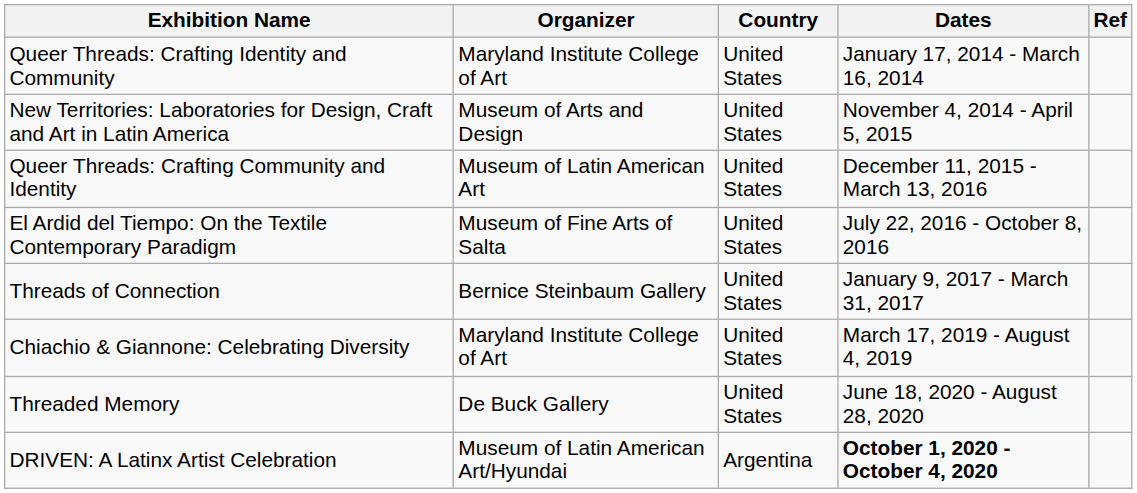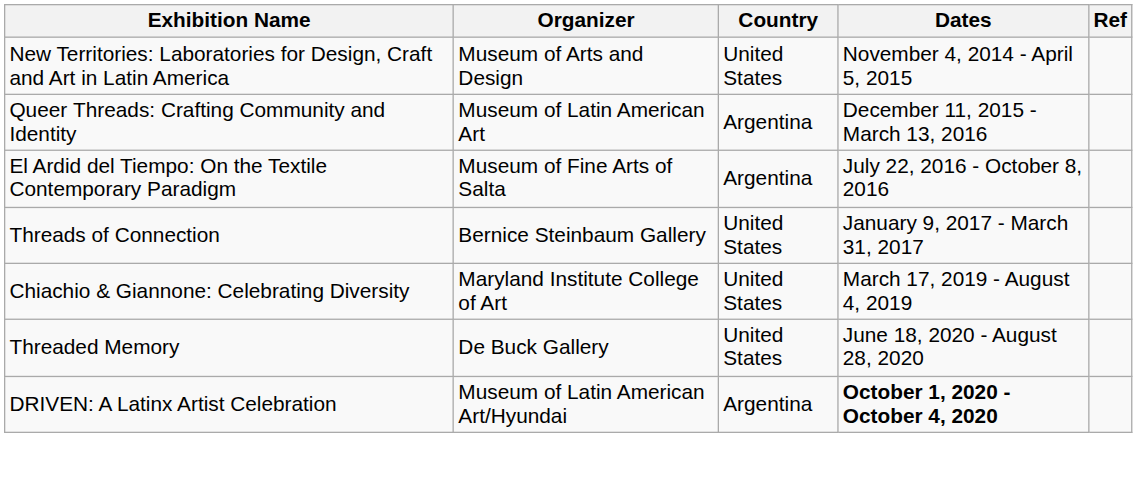 <table class="wikitable">
 <tr>
 <th>Exhibition Name</th>
 <th>Organizer</th>
 <th>Country</th>
 <th>Dates</th>
 <th>Ref</th>
-</tr>
-<tr>
-<td>Queer Threads: Crafting Identity and Community</td>
-<td>Maryland Institute College of Art</td>
-<td>United States</td>
-<td>January 17, 2014 - March 16, 2014</td>
-<td></td>
 </tr>
 <tr>
 <td>New Territories: Laboratories for Design, Craft and Art in Latin America</td>
 <td>Museum of Arts and Design</td>
 <td>United States</td>
 <td>November 4, 2014 - April 5, 2015</td>
 <td></td>
 </tr>
 <tr>
 <td>Queer Threads: Crafting Community and Identity</td>
 <td>Museum of Latin American Art</td>
-<td>United States</td>
+<td>Argentina</td>
 <td>December 11, 2015 - March 13, 2016</td>
 <td></td>
 </tr>
 <tr>
 <td>El Ardid del Tiempo: On the Textile Contemporary Paradigm</td>
 <td>Museum of Fine Arts of Salta</td>
-<td>United States</td>
+<td>Argentina</td>
 <td>July 22, 2016 - October 8, 2016</td>
 <td></td>
 </tr>
 <tr>
 <td>Threads of Connection</td>
 <td>Bernice Steinbaum Gallery</td>
 <td>United States</td>
 <td>January 9, 2017 - March 31, 2017</td>
 <td></td>
 </tr>
 <tr>
 <td>Chiachio & Giannone: Celebrating Diversity</td>
 <td>Maryland Institute College of Art</td>
 <td>United States</td>
 <td>March 17, 2019 - August 4, 2019</td>
 <td></td>
 </tr>
 <tr>
 <td>Threaded Memory</td>
 <td>De Buck Gallery</td>
 <td>United States</td>
 <td>June 18, 2020 - August 28, 2020</td>
 <td></td>
 </tr>
 <tr>
 <td>DRIVEN: A Latinx Artist Celebration</td>
 <td>Museum of Latin American Art/Hyundai</td>
 <td>Argentina</td>
 <td><strong>October 1, 2020 - October 4, 2020</strong></td>
 <td></td>
 </tr>
 </table>
